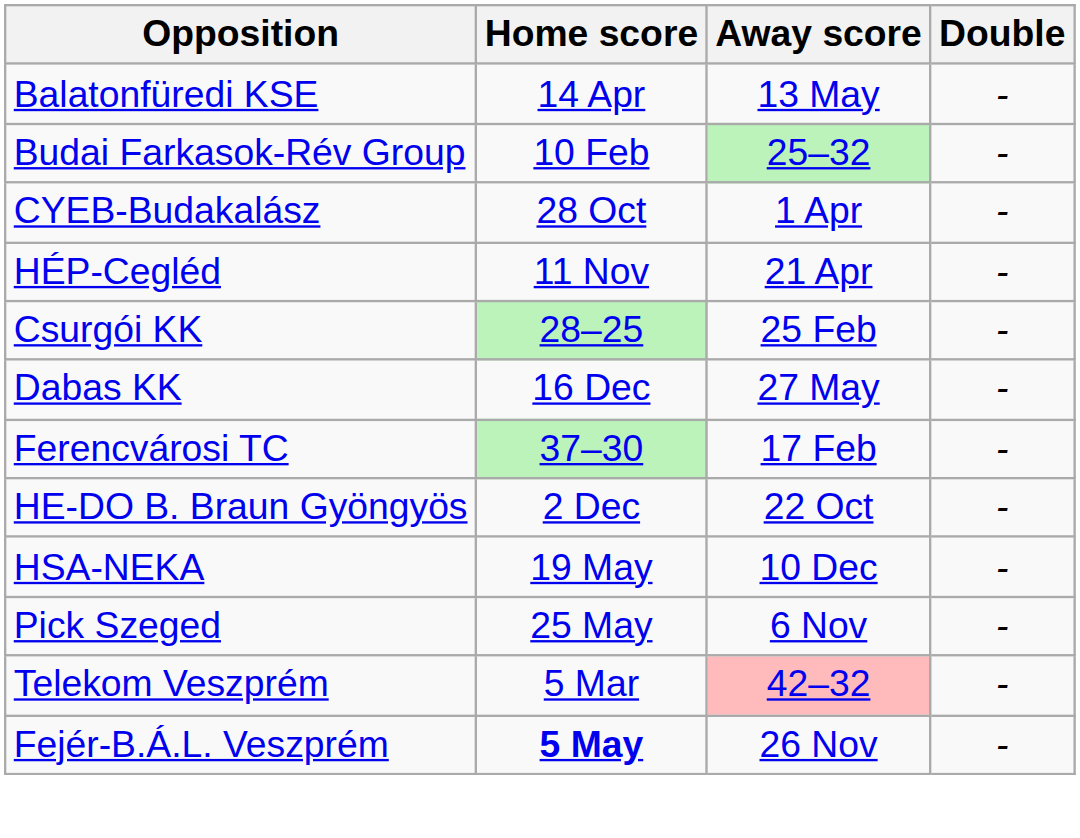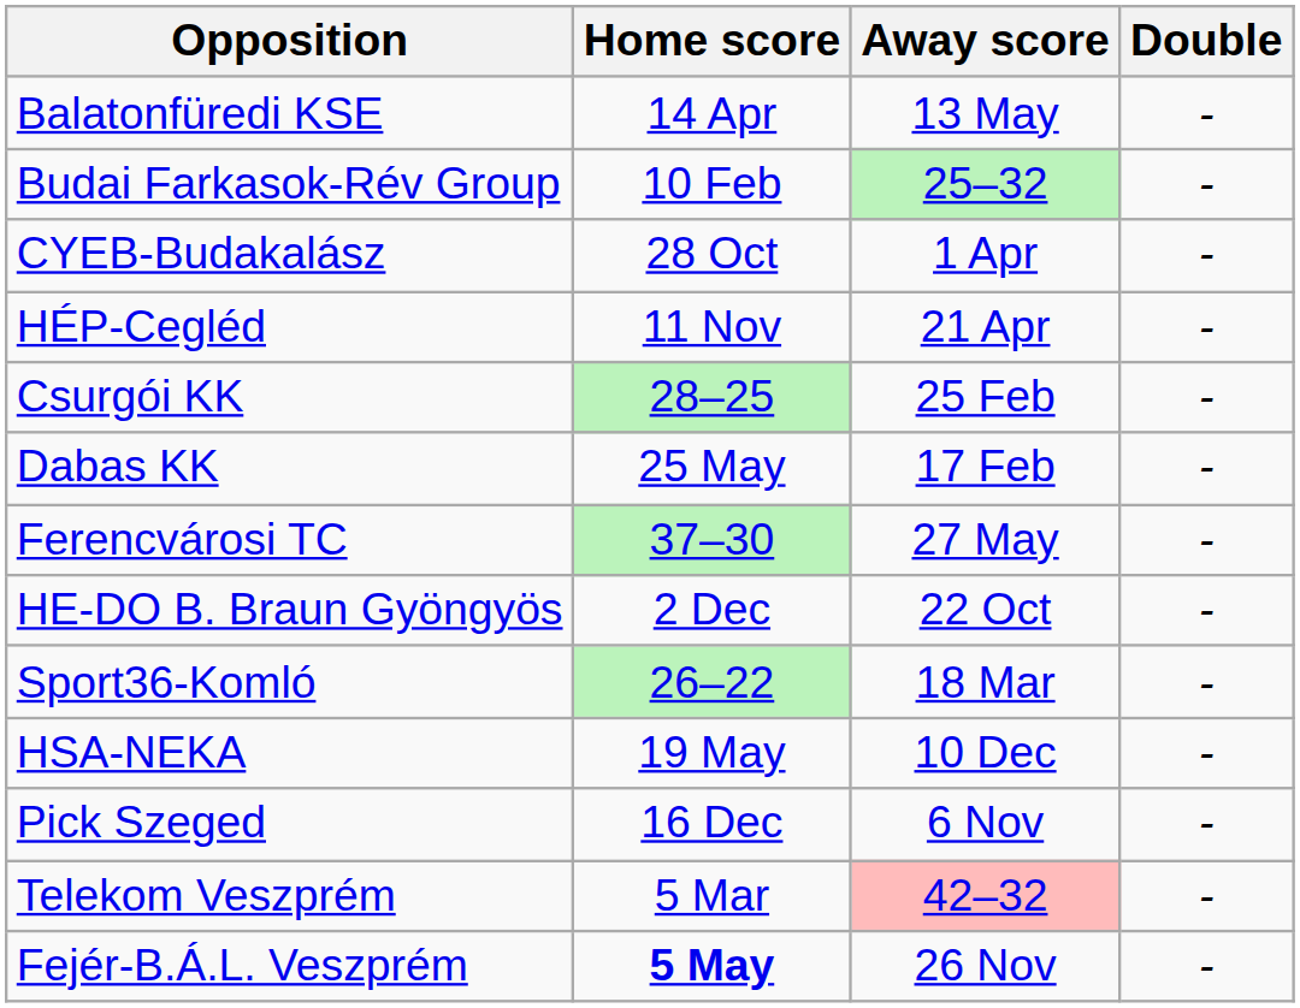 <table class="wikitable" style="text-align: center;">
 <tr>
 <th>Opposition</th>
 <th>Home score</th>
 <th>Away score</th>
 <th>Double</th>
 </tr>
 <tr>
 <td align="left"><a href='#'>Balatonfüredi KSE</a></td>
 <td><a href='#'>14 Apr</a></td>
 <td><a href='#'>13 May</a></td>
 <td><em> -</em></td>
 </tr>
 <tr>
 <td align="left"><a href='#'>Budai Farkasok-Rév Group</a></td>
 <td><a href='#'>10 Feb</a></td>
 <td bgcolor=#BBF3BB><a href='#'>25–32</a></td>
 <td><em> -</em></td>
 </tr>
 <tr>
 <td align="left"><a href='#'>CYEB-Budakalász</a></td>
 <td><a href='#'>28 Oct</a></td>
 <td><a href='#'>1 Apr</a></td>
 <td><em> -</em></td>
 </tr>
 <tr>
 <td align="left"><a href='#'>HÉP-Cegléd</a></td>
 <td><a href='#'>11 Nov</a></td>
 <td><a href='#'>21 Apr</a></td>
 <td><em> -</em></td>
 </tr>
 <tr>
 <td align="left"><a href='#'>Csurgói KK</a></td>
 <td bgcolor=#BBF3BB><a href='#'>28–25</a></td>
 <td><a href='#'>25 Feb</a></td>
 <td><em> -</em></td>
 </tr>
 <tr>
 <td align="left"><a href='#'>Dabas KK</a></td>
-<td><a href='#'>16 Dec</a></td>
-<td><a href='#'>27 May</a></td>
+<td><a href='#'>25 May</a></td>
+<td><a href='#'>17 Feb</a></td>
 <td><em> -</em></td>
 </tr>
 <tr>
 <td align="left"><a href='#'>Ferencvárosi TC</a></td>
 <td bgcolor=#BBF3BB><a href='#'>37–30</a></td>
-<td><a href='#'>17 Feb</a></td>
+<td><a href='#'>27 May</a></td>
 <td><em> -</em></td>
 </tr>
 <tr>
 <td align="left"><a href='#'>HE-DO B. Braun Gyöngyös</a></td>
 <td><a href='#'>2 Dec</a></td>
 <td><a href='#'>22 Oct</a></td>
+<td><em> -</em></td>
+</tr>
+<tr>
+<td align="left"><a href='#'>Sport36-Komló</a></td>
+<td bgcolor=#BBF3BB><a href='#'>26–22</a></td>
+<td><a href='#'>18 Mar</a></td>
 <td><em> -</em></td>
 </tr>
 <tr>
 <td align="left"><a href='#'>HSA-NEKA</a></td>
 <td><a href='#'>19 May</a></td>
 <td><a href='#'>10 Dec</a></td>
 <td><em> -</em></td>
 </tr>
 <tr>
 <td align="left"><a href='#'>Pick Szeged</a></td>
-<td><a href='#'>25 May</a></td>
+<td><a href='#'>16 Dec</a></td>
 <td><a href='#'>6 Nov</a></td>
 <td><em> -</em></td>
 </tr>
 <tr>
 <td align="left"><a href='#'>Telekom Veszprém</a></td>
 <td><a href='#'>5 Mar</a></td>
 <td bgcolor=#FFBBBB><a href='#'>42–32</a></td>
 <td><em> -</em></td>
 </tr>
 <tr>
 <td align="left"><a href='#'>Fejér-B.Á.L. Veszprém</a></td>
 <td><strong><a href='#'>5 May</a></strong></td>
 <td><a href='#'>26 Nov</a></td>
 <td><em> -</em></td>
 </tr>
 </table>
